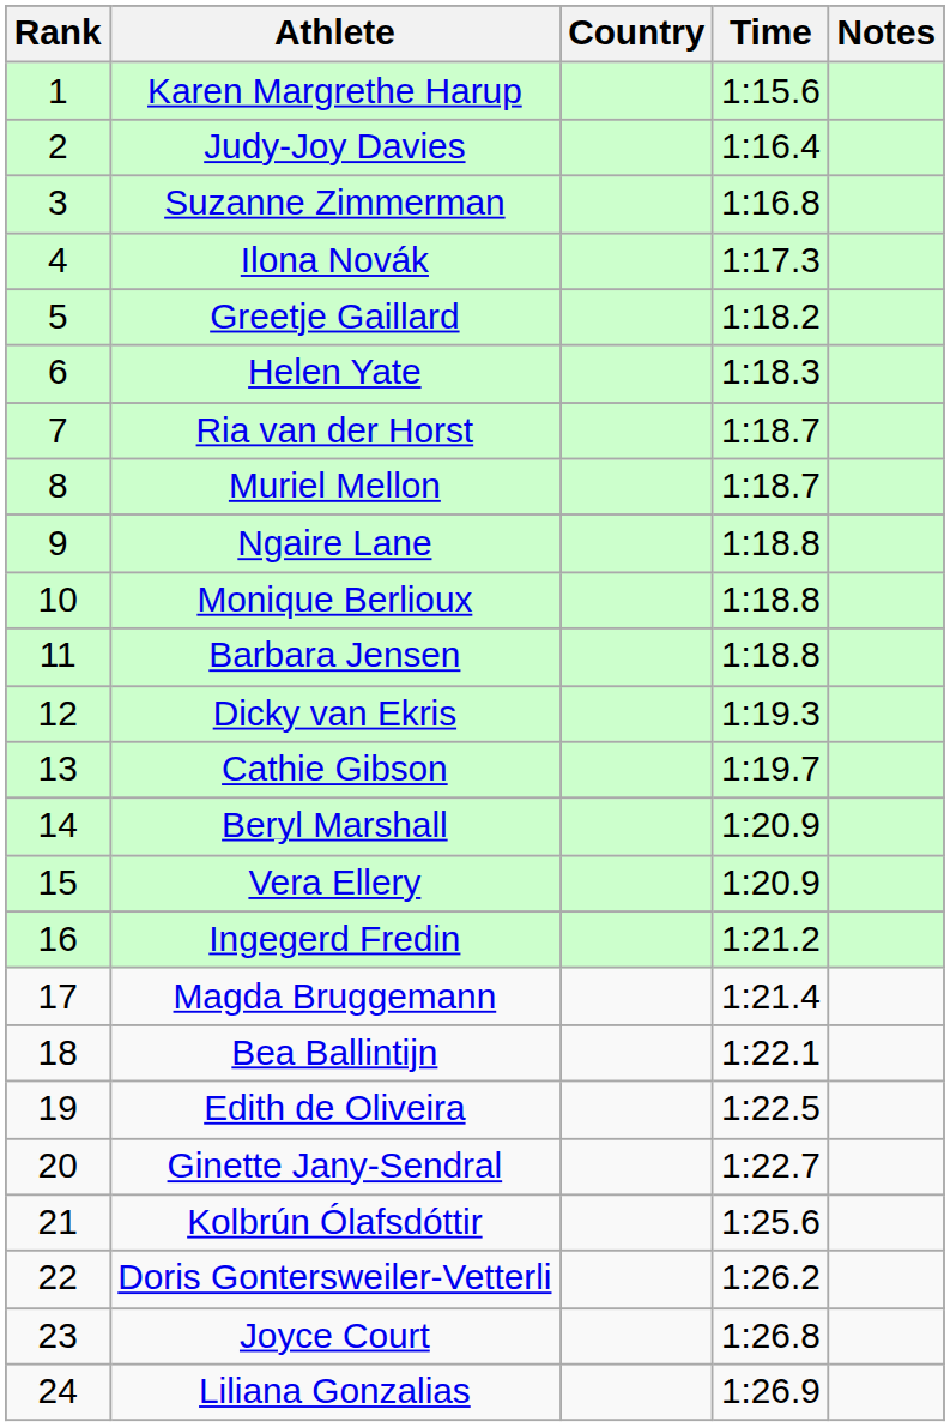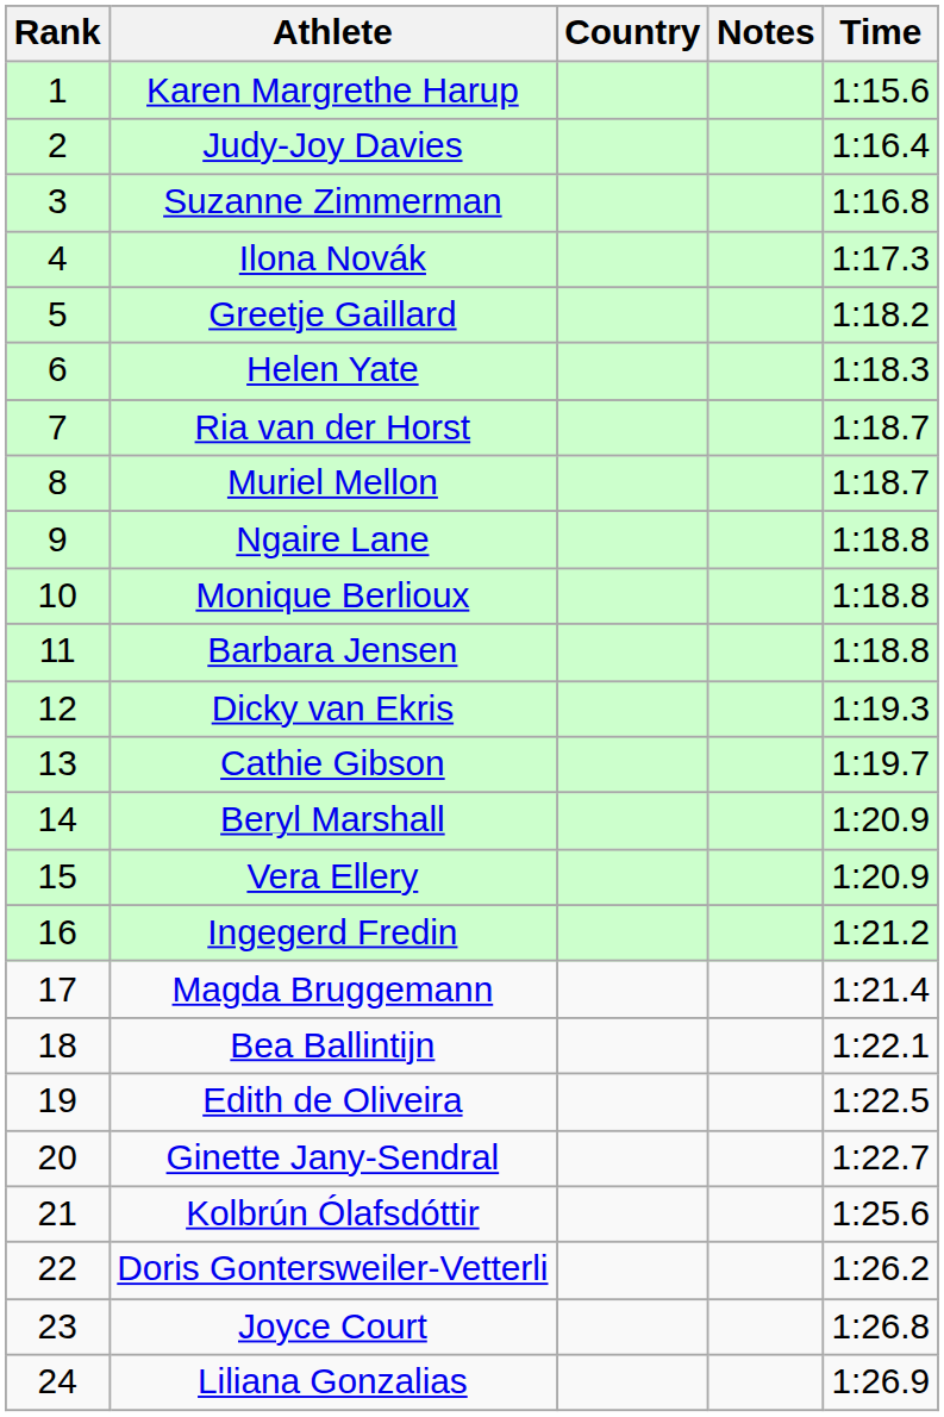 <table class="wikitable sortable" style="text-align:center">
 <tr>
 <th>Rank</th>
 <th>Athlete</th>
 <th>Country</th>
+<th>Notes</th>
 <th>Time</th>
-<th>Notes</th>
 </tr>
 <tr bgcolor=ccffcc>
 <td>1</td>
 <td><a href='#'>Karen Margrethe Harup</a></td>
 <td align=left></td>
+<td></td>
 <td>1:15.6</td>
-<td></td>
 </tr>
 <tr bgcolor=ccffcc>
 <td>2</td>
 <td><a href='#'>Judy-Joy Davies</a></td>
 <td align=left></td>
+<td></td>
 <td>1:16.4</td>
-<td></td>
 </tr>
 <tr bgcolor=ccffcc>
 <td>3</td>
 <td><a href='#'>Suzanne Zimmerman</a></td>
 <td align=left></td>
+<td></td>
 <td>1:16.8</td>
-<td></td>
 </tr>
 <tr bgcolor=ccffcc>
 <td>4</td>
 <td><a href='#'>Ilona Novák</a></td>
 <td align=left></td>
+<td></td>
 <td>1:17.3</td>
-<td></td>
 </tr>
 <tr bgcolor=ccffcc>
 <td>5</td>
 <td><a href='#'>Greetje Gaillard</a></td>
 <td align=left></td>
+<td></td>
 <td>1:18.2</td>
-<td></td>
 </tr>
 <tr bgcolor=ccffcc>
 <td>6</td>
 <td><a href='#'>Helen Yate</a></td>
 <td align=left></td>
+<td></td>
 <td>1:18.3</td>
-<td></td>
 </tr>
 <tr bgcolor=ccffcc>
 <td>7</td>
 <td><a href='#'>Ria van der Horst</a></td>
 <td align=left></td>
+<td></td>
 <td>1:18.7</td>
-<td></td>
 </tr>
 <tr bgcolor=ccffcc>
 <td>8</td>
 <td><a href='#'>Muriel Mellon</a></td>
 <td align=left></td>
+<td></td>
 <td>1:18.7</td>
-<td></td>
 </tr>
 <tr bgcolor=ccffcc>
 <td>9</td>
 <td><a href='#'>Ngaire Lane</a></td>
 <td align=left></td>
+<td></td>
 <td>1:18.8</td>
-<td></td>
 </tr>
 <tr bgcolor=ccffcc>
 <td>10</td>
 <td><a href='#'>Monique Berlioux</a></td>
 <td align=left></td>
+<td></td>
 <td>1:18.8</td>
-<td></td>
 </tr>
 <tr bgcolor=ccffcc>
 <td>11</td>
 <td><a href='#'>Barbara Jensen</a></td>
 <td align=left></td>
+<td></td>
 <td>1:18.8</td>
-<td></td>
 </tr>
 <tr bgcolor=ccffcc>
 <td>12</td>
 <td><a href='#'>Dicky van Ekris</a></td>
 <td align=left></td>
+<td></td>
 <td>1:19.3</td>
-<td></td>
 </tr>
 <tr bgcolor=ccffcc>
 <td>13</td>
 <td><a href='#'>Cathie Gibson</a></td>
 <td align=left></td>
+<td></td>
 <td>1:19.7</td>
-<td></td>
 </tr>
 <tr bgcolor=ccffcc>
 <td>14</td>
 <td><a href='#'>Beryl Marshall</a></td>
 <td align=left></td>
+<td></td>
 <td>1:20.9</td>
-<td></td>
 </tr>
 <tr bgcolor=ccffcc>
 <td>15</td>
 <td><a href='#'>Vera Ellery</a></td>
 <td align=left></td>
+<td></td>
 <td>1:20.9</td>
-<td></td>
 </tr>
 <tr bgcolor=ccffcc>
 <td>16</td>
 <td><a href='#'>Ingegerd Fredin</a></td>
 <td align=left></td>
+<td></td>
 <td>1:21.2</td>
-<td></td>
 </tr>
 <tr>
 <td>17</td>
 <td><a href='#'>Magda Bruggemann</a></td>
 <td align=left></td>
+<td></td>
 <td>1:21.4</td>
-<td></td>
 </tr>
 <tr>
 <td>18</td>
 <td><a href='#'>Bea Ballintijn</a></td>
 <td align=left></td>
+<td></td>
 <td>1:22.1</td>
-<td></td>
 </tr>
 <tr>
 <td>19</td>
 <td><a href='#'>Edith de Oliveira</a></td>
 <td align=left></td>
+<td></td>
 <td>1:22.5</td>
-<td></td>
 </tr>
 <tr>
 <td>20</td>
 <td><a href='#'>Ginette Jany-Sendral</a></td>
 <td align=left></td>
+<td></td>
 <td>1:22.7</td>
-<td></td>
 </tr>
 <tr>
 <td>21</td>
 <td><a href='#'>Kolbrún Ólafsdóttir</a></td>
 <td align=left></td>
+<td></td>
 <td>1:25.6</td>
-<td></td>
 </tr>
 <tr>
 <td>22</td>
 <td><a href='#'>Doris Gontersweiler-Vetterli</a></td>
 <td align=left></td>
+<td></td>
 <td>1:26.2</td>
-<td></td>
 </tr>
 <tr>
 <td>23</td>
 <td><a href='#'>Joyce Court</a></td>
 <td align=left></td>
+<td></td>
 <td>1:26.8</td>
-<td></td>
 </tr>
 <tr>
 <td>24</td>
 <td><a href='#'>Liliana Gonzalias</a></td>
 <td align=left></td>
+<td></td>
 <td>1:26.9</td>
-<td></td>
 </tr>
 </table>
